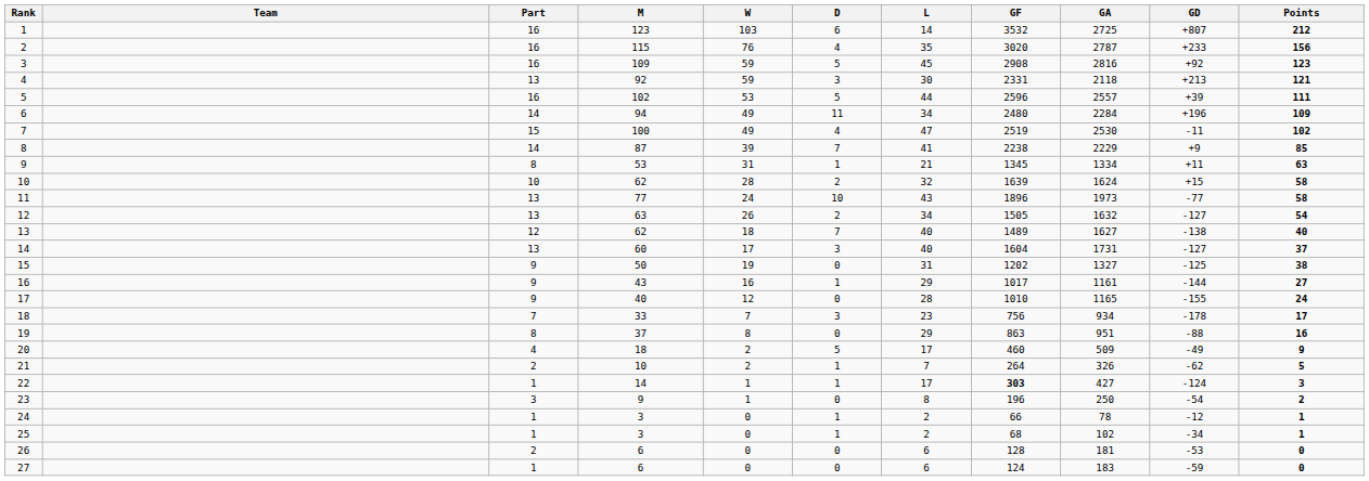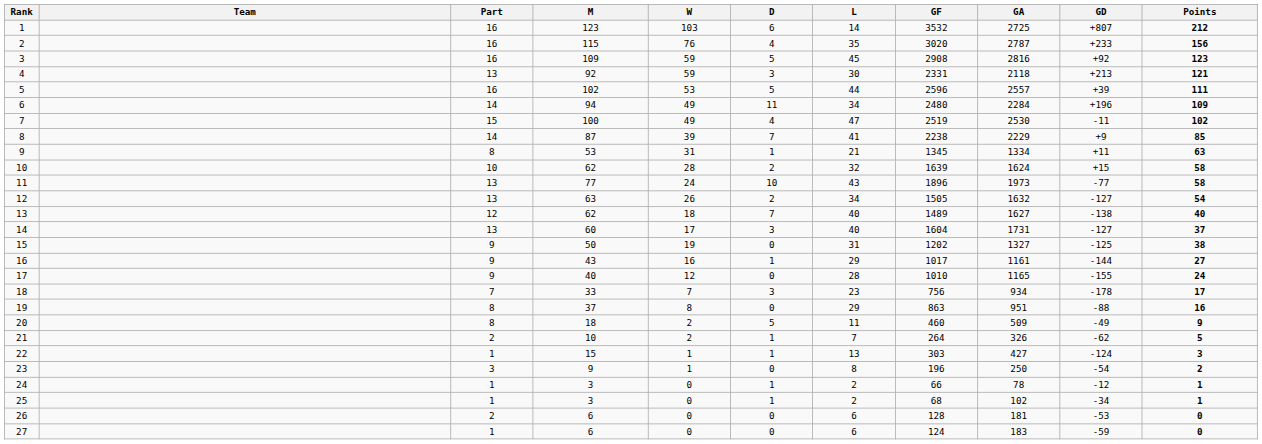 <table class="wikitable sortable" border=1 width=80% cellpadding="2" cellspacing="0" style="background: #f9f9f9; border: 1px solid; border-collapse: collapse; font-size: 90%; text-align: left;" width=80%>
 <tr align="center" style="background:#DCDCDC" "color:black;">
 <th width=2%>Rank</th>
 <th width=25%>Team</th>
 <th width=5%>Part</th>
 <th width=7%>M</th>
 <th width=5%>W</th>
 <th width=5%>D</th>
 <th width=5%>L</th>
 <th width=5%>GF</th>
 <th width=5%>GA</th>
 <th width=5%>GD</th>
 <th width=7%>Points</th>
 </tr>
 <tr align=center>
 <td>1</td>
 <td align=left></td>
 <td>16</td>
 <td>123</td>
 <td>103</td>
 <td>6</td>
 <td>14</td>
 <td>3532</td>
 <td>2725</td>
 <td>+807</td>
 <td><strong>212</strong></td>
 </tr>
 <tr align=center>
 <td>2</td>
 <td align=left></td>
 <td>16</td>
 <td>115</td>
 <td>76</td>
 <td>4</td>
 <td>35</td>
 <td>3020</td>
 <td>2787</td>
 <td>+233</td>
 <td><strong>156</strong></td>
 </tr>
 <tr align=center>
 <td>3</td>
 <td align=left></td>
 <td>16</td>
 <td>109</td>
 <td>59</td>
 <td>5</td>
 <td>45</td>
 <td>2908</td>
 <td>2816</td>
 <td>+92</td>
 <td><strong>123</strong></td>
 </tr>
 <tr align=center>
 <td>4</td>
 <td align=left></td>
 <td>13</td>
 <td>92</td>
 <td>59</td>
 <td>3</td>
 <td>30</td>
 <td>2331</td>
 <td>2118</td>
 <td>+213</td>
 <td><strong>121</strong></td>
 </tr>
 <tr align=center>
 <td>5</td>
 <td align=left></td>
 <td>16</td>
 <td>102</td>
 <td>53</td>
 <td>5</td>
 <td>44</td>
 <td>2596</td>
 <td>2557</td>
 <td>+39</td>
 <td><strong>111</strong></td>
 </tr>
 <tr align=center>
 <td>6</td>
 <td align=left></td>
 <td>14</td>
 <td>94</td>
 <td>49</td>
 <td>11</td>
 <td>34</td>
 <td>2480</td>
 <td>2284</td>
 <td>+196</td>
 <td><strong>109</strong></td>
 </tr>
 <tr align=center>
 <td>7</td>
 <td align=left></td>
 <td>15</td>
 <td>100</td>
 <td>49</td>
 <td>4</td>
 <td>47</td>
 <td>2519</td>
 <td>2530</td>
 <td>-11</td>
 <td><strong>102</strong></td>
 </tr>
 <tr align=center>
 <td>8</td>
 <td align=left></td>
 <td>14</td>
 <td>87</td>
 <td>39</td>
 <td>7</td>
 <td>41</td>
 <td>2238</td>
 <td>2229</td>
 <td>+9</td>
 <td><strong>85</strong></td>
 </tr>
 <tr align=center>
 <td>9</td>
 <td align=left></td>
 <td>8</td>
 <td>53</td>
 <td>31</td>
 <td>1</td>
 <td>21</td>
 <td>1345</td>
 <td>1334</td>
 <td>+11</td>
 <td><strong>63</strong></td>
 </tr>
 <tr align=center>
 <td>10</td>
 <td align=left></td>
 <td>10</td>
 <td>62</td>
 <td>28</td>
 <td>2</td>
 <td>32</td>
 <td>1639</td>
 <td>1624</td>
 <td>+15</td>
 <td><strong>58</strong></td>
 </tr>
 <tr align=center>
 <td>11</td>
 <td align=left></td>
 <td>13</td>
 <td>77</td>
 <td>24</td>
 <td>10</td>
 <td>43</td>
 <td>1896</td>
 <td>1973</td>
 <td>-77</td>
 <td><strong>58</strong></td>
 </tr>
 <tr align=center>
 <td>12</td>
 <td align=left></td>
 <td>13</td>
 <td>63</td>
 <td>26</td>
 <td>2</td>
 <td>34</td>
 <td>1505</td>
 <td>1632</td>
 <td>-127</td>
 <td><strong>54</strong></td>
 </tr>
 <tr align=center>
 <td>13</td>
 <td align=left></td>
 <td>12</td>
 <td>62</td>
 <td>18</td>
 <td>7</td>
 <td>40</td>
 <td>1489</td>
 <td>1627</td>
 <td>-138</td>
 <td><strong>40</strong></td>
 </tr>
 <tr align=center>
 <td>14</td>
 <td align=left></td>
 <td>13</td>
 <td>60</td>
 <td>17</td>
 <td>3</td>
 <td>40</td>
 <td>1604</td>
 <td>1731</td>
 <td>-127</td>
 <td><strong>37</strong></td>
 </tr>
 <tr align=center>
 <td>15</td>
 <td align=left></td>
 <td>9</td>
 <td>50</td>
 <td>19</td>
 <td>0</td>
 <td>31</td>
 <td>1202</td>
 <td>1327</td>
 <td>-125</td>
 <td><strong>38</strong></td>
 </tr>
 <tr align=center>
 <td>16</td>
 <td align=left></td>
 <td>9</td>
 <td>43</td>
 <td>16</td>
 <td>1</td>
 <td>29</td>
 <td>1017</td>
 <td>1161</td>
 <td>-144</td>
 <td><strong>27</strong></td>
 </tr>
 <tr align=center>
 <td>17</td>
 <td align=left></td>
 <td>9</td>
 <td>40</td>
 <td>12</td>
 <td>0</td>
 <td>28</td>
 <td>1010</td>
 <td>1165</td>
 <td>-155</td>
 <td><strong>24</strong></td>
 </tr>
 <tr align=center>
 <td>18</td>
 <td align=left></td>
 <td>7</td>
 <td>33</td>
 <td>7</td>
 <td>3</td>
 <td>23</td>
 <td>756</td>
 <td>934</td>
 <td>-178</td>
 <td><strong>17</strong></td>
 </tr>
 <tr align=center>
 <td>19</td>
 <td align=left></td>
 <td>8</td>
 <td>37</td>
 <td>8</td>
 <td>0</td>
 <td>29</td>
 <td>863</td>
 <td>951</td>
 <td>-88</td>
 <td><strong>16</strong></td>
 </tr>
 <tr align=center>
 <td>20</td>
 <td align=left></td>
-<td>4</td>
+<td>8</td>
 <td>18</td>
 <td>2</td>
 <td>5</td>
-<td>17</td>
+<td>11</td>
 <td>460</td>
 <td>509</td>
 <td>-49</td>
 <td><strong>9</strong></td>
 </tr>
 <tr align=center>
 <td>21</td>
 <td align=left></td>
 <td>2</td>
 <td>10</td>
 <td>2</td>
 <td>1</td>
 <td>7</td>
 <td>264</td>
 <td>326</td>
 <td>-62</td>
 <td><strong>5</strong></td>
 </tr>
 <tr align=center>
 <td>22</td>
 <td align=left></td>
 <td>1</td>
-<td>14</td>
+<td>15</td>
 <td>1</td>
 <td>1</td>
-<td>17</td>
-<td><strong>303</strong></td>
+<td>13</td>
+<td>303</td>
 <td>427</td>
 <td>-124</td>
 <td><strong>3</strong></td>
 </tr>
 <tr align=center>
 <td>23</td>
 <td align=left></td>
 <td>3</td>
 <td>9</td>
 <td>1</td>
 <td>0</td>
 <td>8</td>
 <td>196</td>
 <td>250</td>
 <td>-54</td>
 <td><strong>2</strong></td>
 </tr>
 <tr align=center>
 <td>24</td>
 <td align=left></td>
 <td>1</td>
 <td>3</td>
 <td>0</td>
 <td>1</td>
 <td>2</td>
 <td>66</td>
 <td>78</td>
 <td>-12</td>
 <td><strong>1</strong></td>
 </tr>
 <tr align=center>
 <td>25</td>
 <td align=left></td>
 <td>1</td>
 <td>3</td>
 <td>0</td>
 <td>1</td>
 <td>2</td>
 <td>68</td>
 <td>102</td>
 <td>-34</td>
 <td><strong>1</strong></td>
 </tr>
 <tr align=center>
 <td>26</td>
 <td align=left></td>
 <td>2</td>
 <td>6</td>
 <td>0</td>
 <td>0</td>
 <td>6</td>
 <td>128</td>
 <td>181</td>
 <td>-53</td>
 <td><strong>0</strong></td>
 </tr>
 <tr align=center>
 <td>27</td>
 <td align=left></td>
 <td>1</td>
 <td>6</td>
 <td>0</td>
 <td>0</td>
 <td>6</td>
 <td>124</td>
 <td>183</td>
 <td>-59</td>
 <td><strong>0</strong></td>
 </tr>
 </table>
